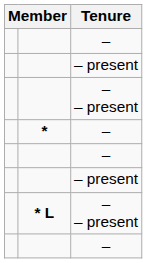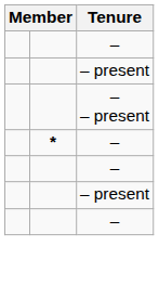 <table class="wikitable sortable" style="text-align:center;">
 <tr>
 <th colspan="2">Member</th>
 <th>Tenure</th>
 </tr>
 <tr>
 <td></td>
 <td></td>
 <td> – </td>
 </tr>
 <tr>
 <td></td>
 <td></td>
 <td> – present</td>
 </tr>
 <tr>
 <td></td>
 <td></td>
 <td> – <br> – present</td>
 </tr>
 <tr>
 <td></td>
 <td><strong>*</strong></td>
 <td> – </td>
 </tr>
 <tr>
 <td></td>
 <td></td>
 <td> – </td>
 </tr>
 <tr>
 <td></td>
 <td></td>
 <td> – present</td>
 </tr>
 <tr>
 <td></td>
-<td><strong>* L</strong></td>
-<td> – <br> – present</td>
-</tr>
-<tr>
-<td></td>
 <td></td>
 <td> – </td>
 </tr>
 </table>
